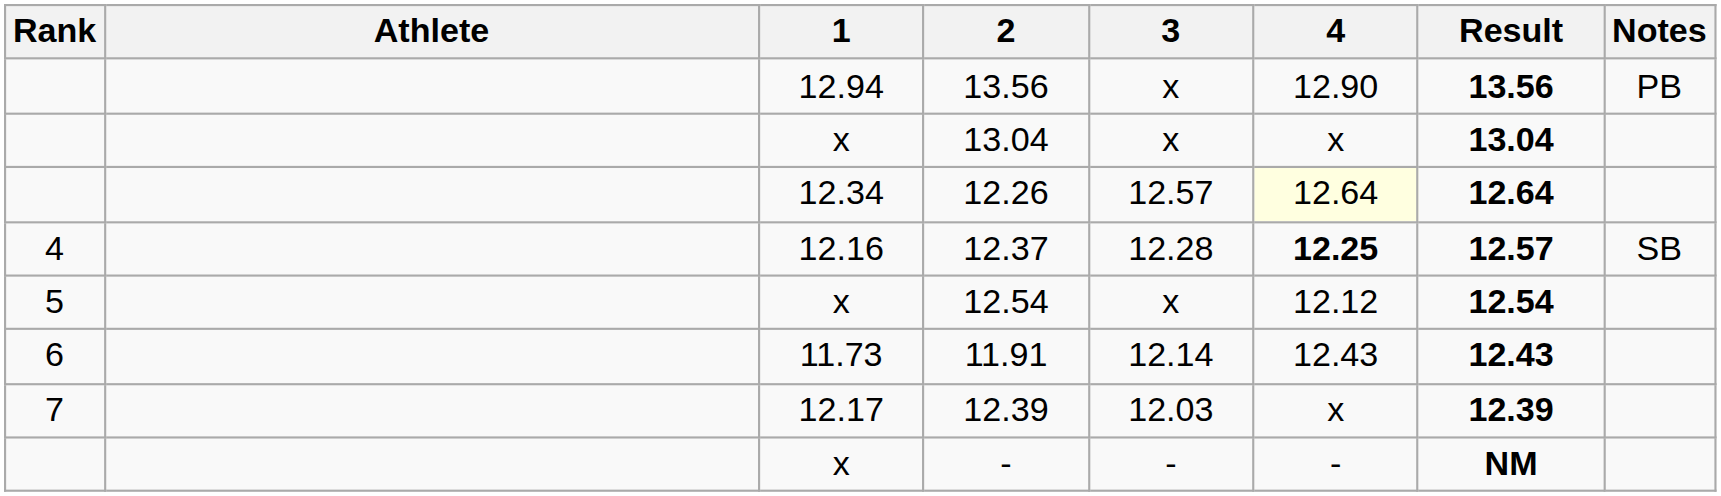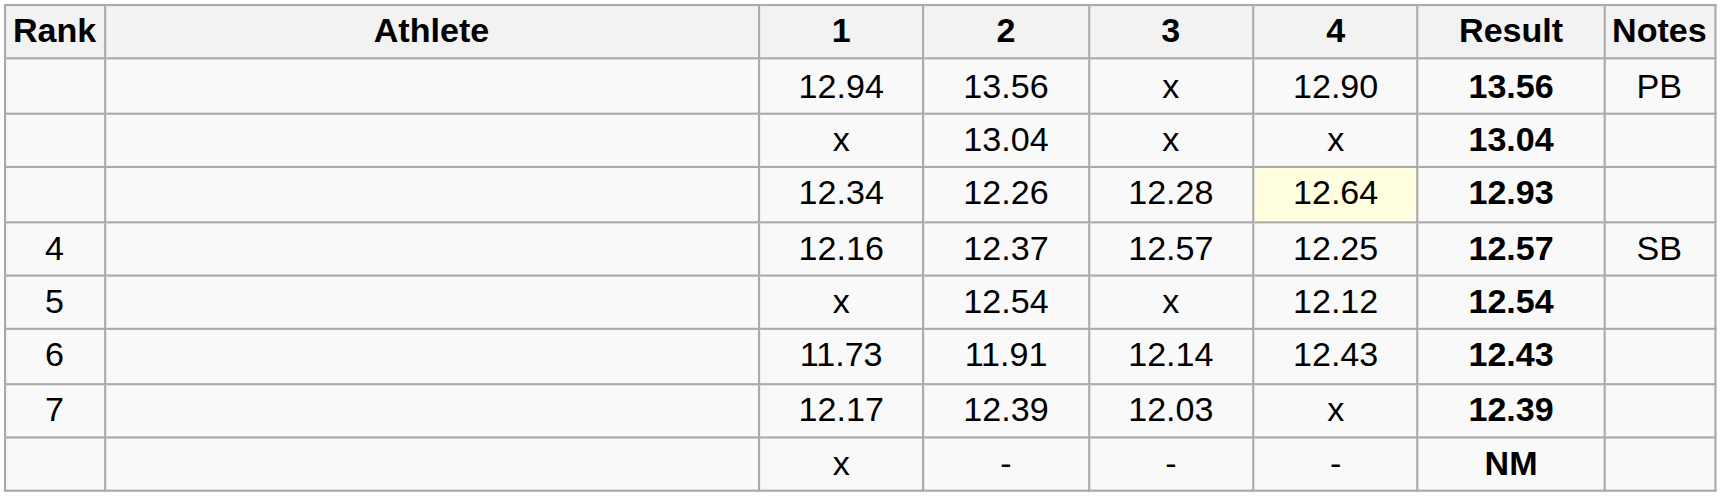 <table class="wikitable sortable" style="text-align:center">
 <tr>
 <th>Rank</th>
 <th width=300>Athlete</th>
 <th width=70>1</th>
 <th width=70>2</th>
 <th width=70>3</th>
 <th width=70>4</th>
 <th width=80>Result</th>
 <th>Notes</th>
 </tr>
 <tr>
 <td></td>
 <td align=left></td>
 <td>12.94</td>
 <td>13.56</td>
 <td>x</td>
 <td>12.90</td>
 <td><strong>13.56</strong></td>
 <td>PB</td>
 </tr>
 <tr>
 <td></td>
 <td align=left></td>
 <td>x</td>
 <td>13.04</td>
 <td>x</td>
 <td>x</td>
 <td><strong>13.04</strong></td>
 <td></td>
 </tr>
 <tr>
 <td></td>
 <td align=left></td>
 <td>12.34</td>
 <td>12.26</td>
-<td>12.57</td>
+<td>12.28</td>
 <td style="background: lightyellow;">12.64</td>
-<td><strong>12.64</strong></td>
+<td><strong>12.93</strong></td>
 <td></td>
 </tr>
 <tr>
 <td>4</td>
 <td align=left></td>
 <td>12.16</td>
 <td>12.37</td>
-<td>12.28</td>
-<td><strong>12.25</strong></td>
+<td>12.57</td>
+<td>12.25</td>
 <td><strong>12.57</strong></td>
 <td>SB</td>
 </tr>
 <tr>
 <td>5</td>
 <td align=left></td>
 <td>x</td>
 <td>12.54</td>
 <td>x</td>
 <td>12.12</td>
 <td><strong>12.54</strong></td>
 <td></td>
 </tr>
 <tr>
 <td>6</td>
 <td align=left></td>
 <td>11.73</td>
 <td>11.91</td>
 <td>12.14</td>
 <td>12.43</td>
 <td><strong>12.43</strong></td>
 <td></td>
 </tr>
 <tr>
 <td>7</td>
 <td align=left></td>
 <td>12.17</td>
 <td>12.39</td>
 <td>12.03</td>
 <td>x</td>
 <td><strong>12.39</strong></td>
 <td></td>
 </tr>
 <tr>
 <td></td>
 <td align=left></td>
 <td>x</td>
 <td>-</td>
 <td>-</td>
 <td>-</td>
 <td><strong>NM</strong></td>
 <td></td>
 </tr>
 </table>
